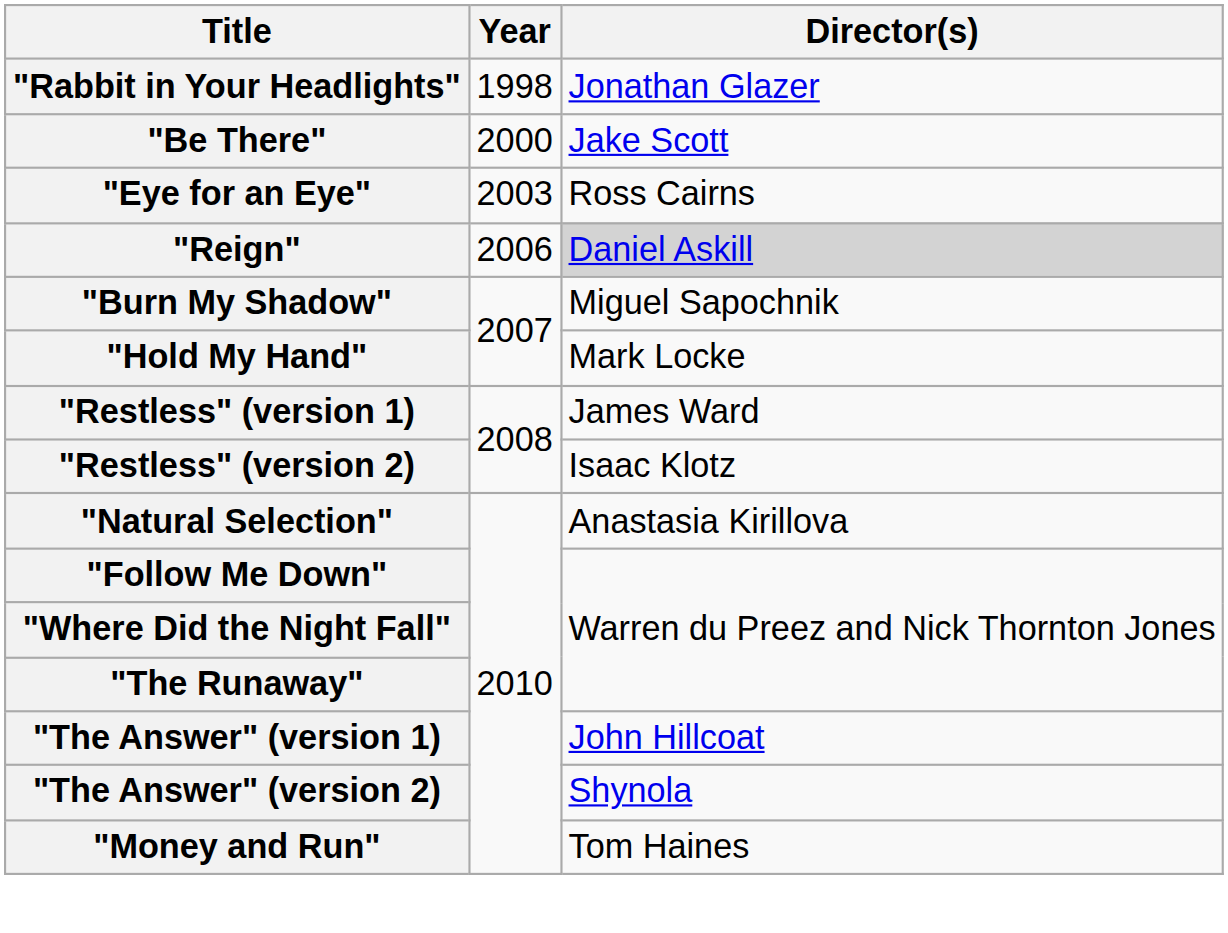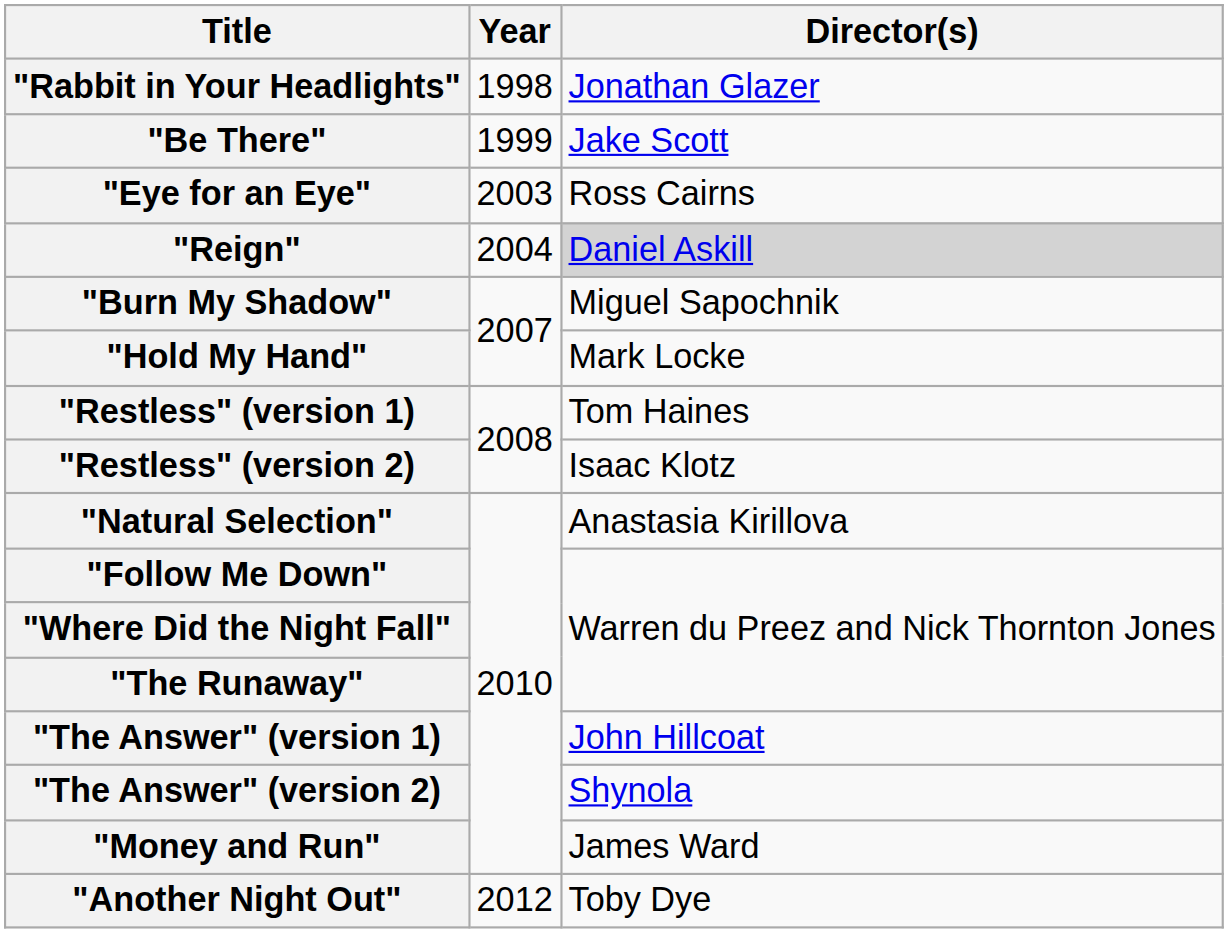 <table class="wikitable plainrowheaders">
 <tr>
 <th scope="col">Title</th>
 <th scope="col">Year</th>
 <th scope="col">Director(s)</th>
 </tr>
 <tr>
 <th scope="row">"Rabbit in Your Headlights"</th>
 <td>1998</td>
 <td><a href='#'>Jonathan Glazer</a></td>
 </tr>
 <tr>
 <th scope="row">"Be There"</th>
-<td>2000</td>
+<td>1999</td>
 <td><a href='#'>Jake Scott</a></td>
 </tr>
 <tr>
 <th scope="row">"Eye for an Eye"</th>
 <td>2003</td>
 <td>Ross Cairns</td>
 </tr>
 <tr>
 <th scope="row">"Reign"</th>
-<td>2006</td>
+<td>2004</td>
 <td style="background: lightgrey;"><a href='#'>Daniel Askill</a></td>
 </tr>
 <tr>
 <th scope="row">"Burn My Shadow"</th>
 <td rowspan="2">2007</td>
 <td>Miguel Sapochnik</td>
 </tr>
 <tr>
 <th scope="row">"Hold My Hand"</th>
 <td>Mark Locke</td>
 </tr>
 <tr>
 <th scope="row">"Restless" (version 1)</th>
 <td rowspan="2">2008</td>
-<td>James Ward</td>
+<td>Tom Haines</td>
 </tr>
 <tr>
 <th scope="row">"Restless" (version 2)</th>
 <td>Isaac Klotz</td>
 </tr>
 <tr>
 <th scope="row">"Natural Selection"</th>
 <td rowspan="7">2010</td>
 <td>Anastasia Kirillova</td>
 </tr>
 <tr>
 <th scope="row">"Follow Me Down"</th>
 <td rowspan="3">Warren du Preez and Nick Thornton Jones</td>
 </tr>
 <tr>
 <th scope="row">"Where Did the Night Fall"</th>
 </tr>
 <tr>
 <th scope="row">"The Runaway"</th>
 </tr>
 <tr>
 <th scope="row">"The Answer" (version 1)</th>
 <td><a href='#'>John Hillcoat</a></td>
 </tr>
 <tr>
 <th scope="row">"The Answer" (version 2)</th>
 <td><a href='#'>Shynola</a></td>
 </tr>
 <tr>
 <th scope="row">"Money and Run"</th>
-<td>Tom Haines</td>
+<td>James Ward</td>
+</tr>
+<tr>
+<th scope="row">"Another Night Out"</th>
+<td>2012</td>
+<td>Toby Dye</td>
 </tr>
 </table>
